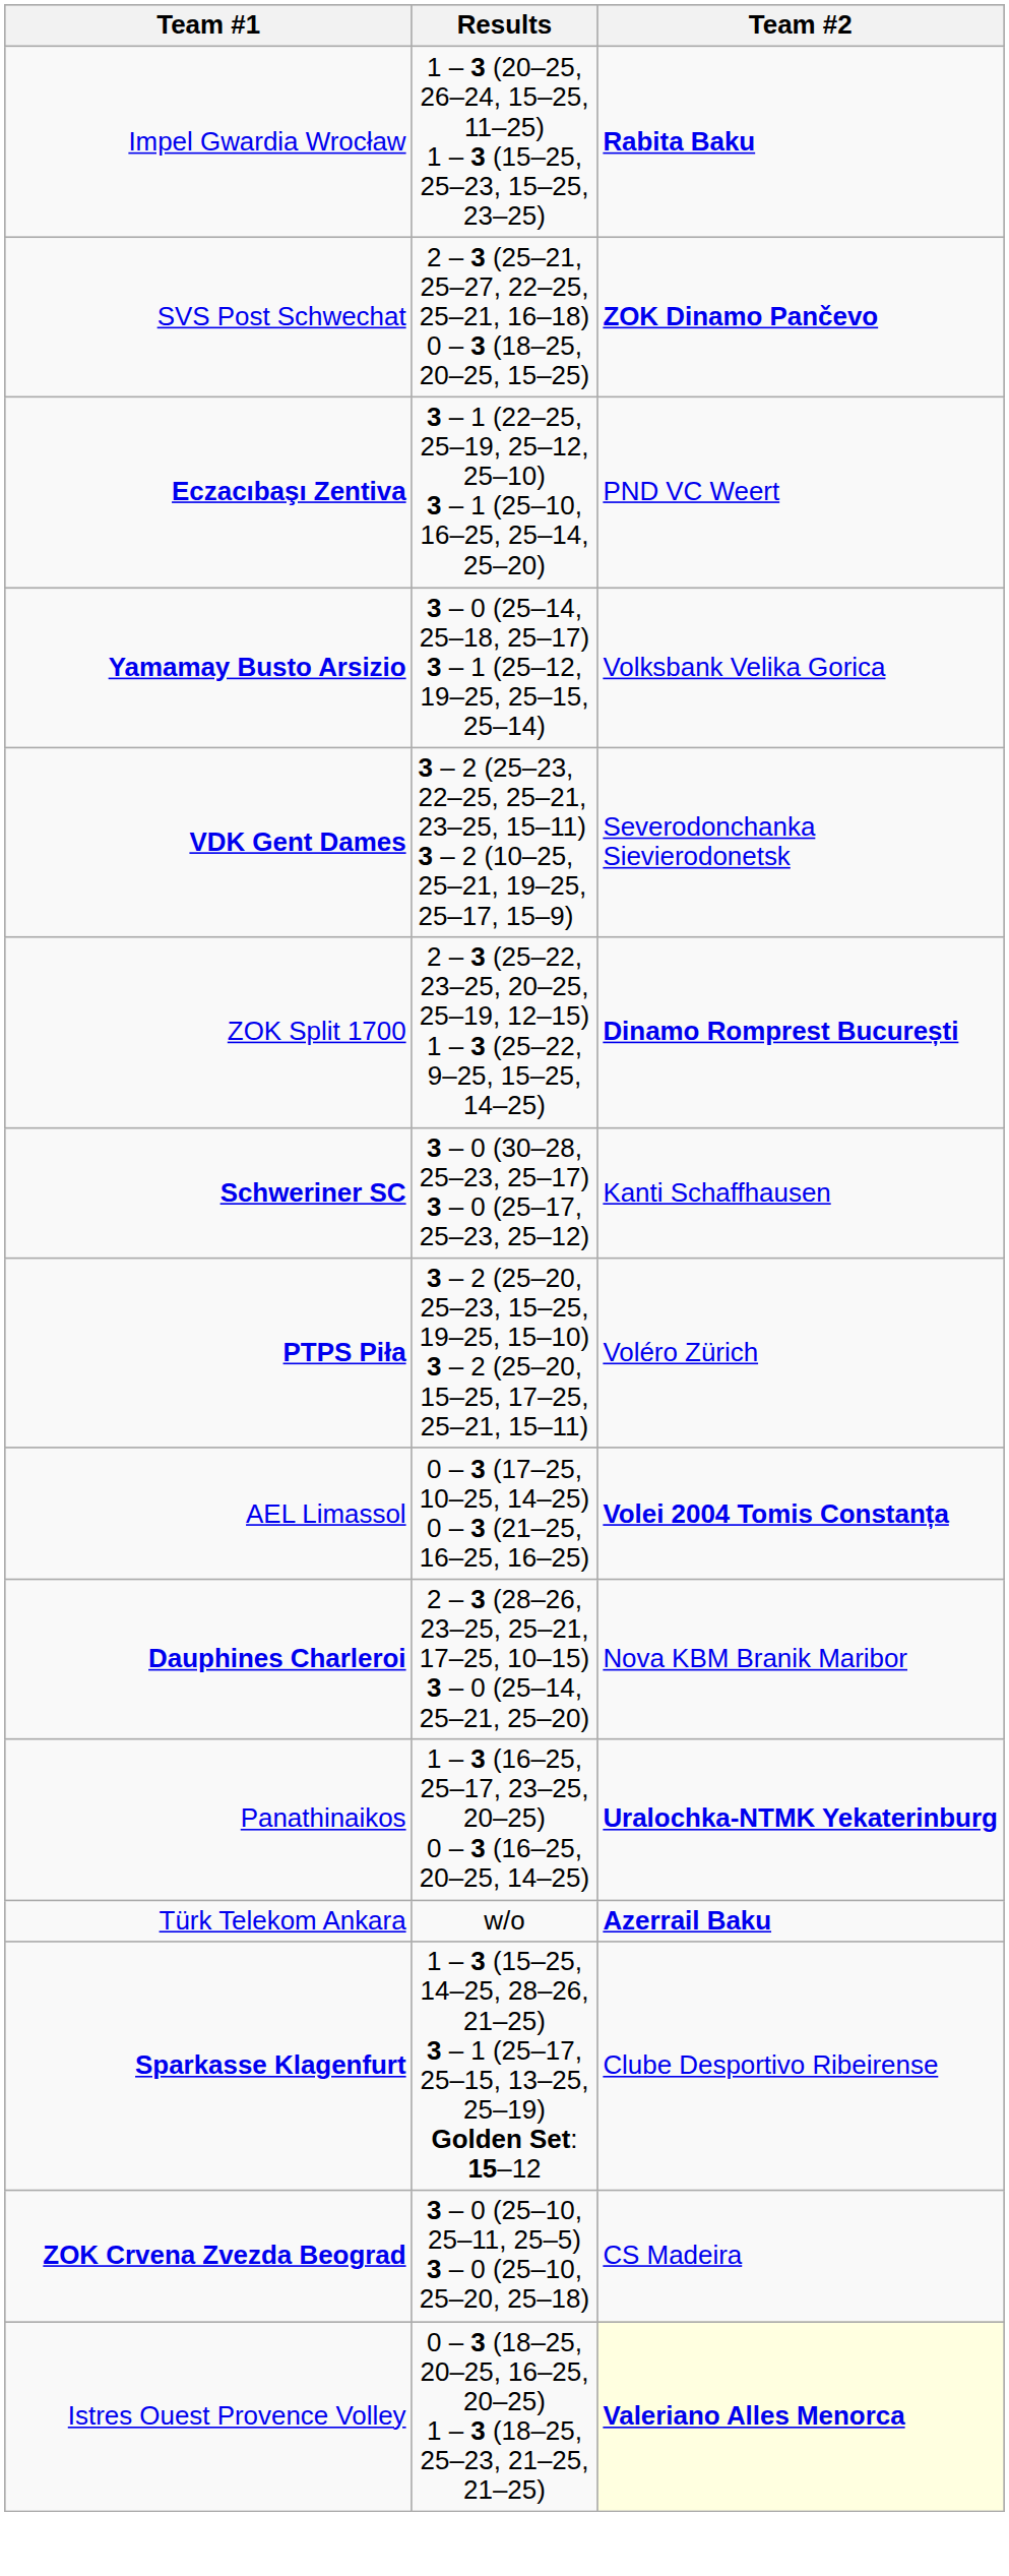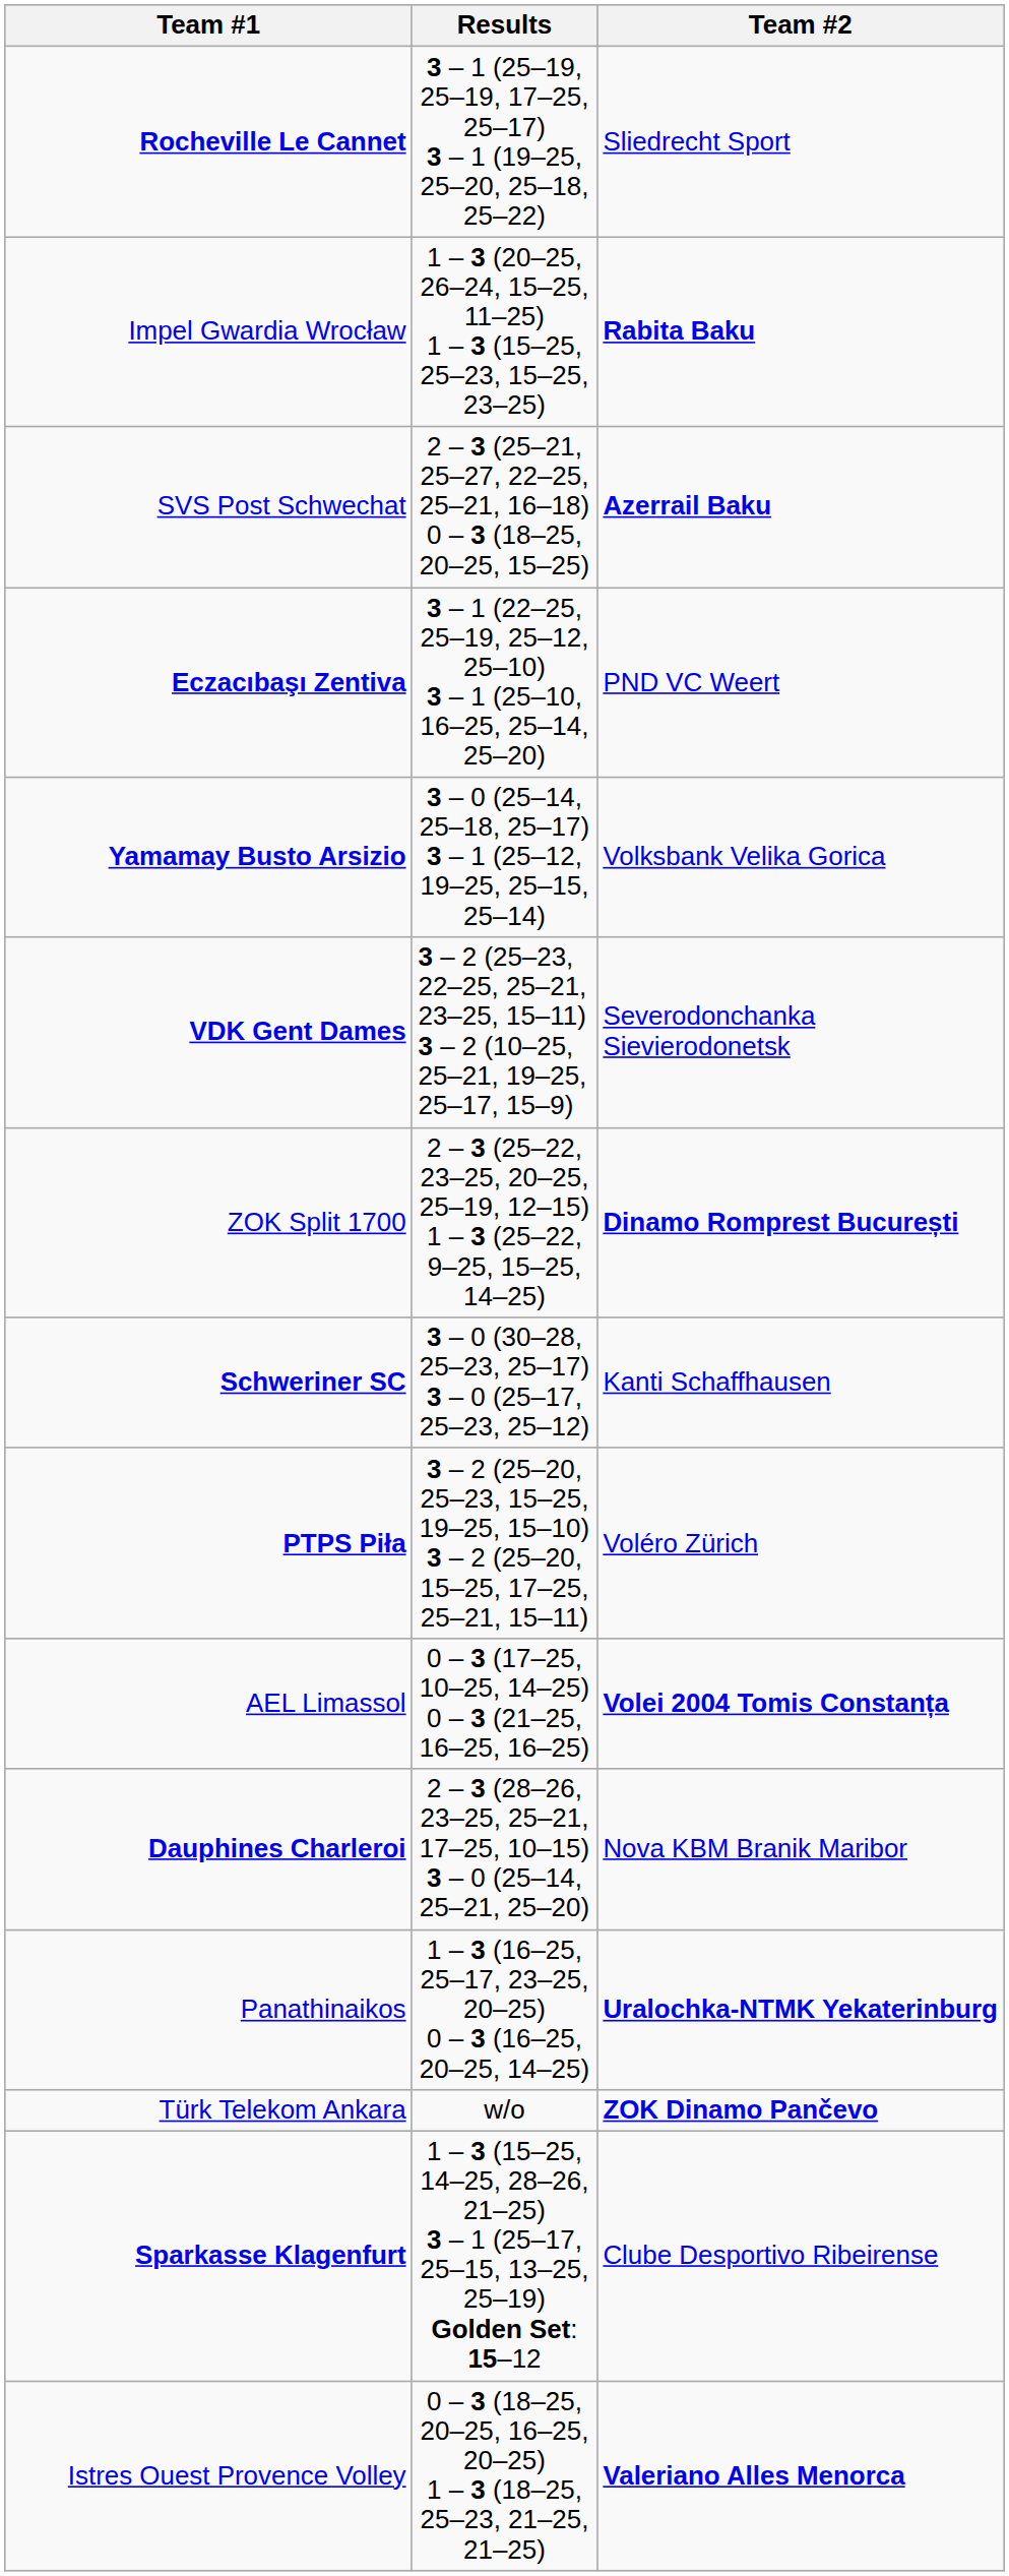 <table class="wikitable" style="border-collapse: collapse;">
 <tr>
 <th align="right" width="240">Team #1</th>
 <th>  Results  </th>
 <th align="left" width="240">Team #2</th>
+</tr>
+<tr>
+<td align="right"><strong><a href='#'>Rocheville Le Cannet</a></strong> </td>
+<td align="center"><strong>3</strong> – 1 (25–19, 25–19, 17–25, 25–17) <br> <strong>3</strong> – 1 (19–25, 25–20, 25–18, 25–22)</td>
+<td>  <a href='#'>Sliedrecht Sport</a></td>
 </tr>
 <tr>
 <td align="right"><a href='#'>Impel Gwardia Wrocław</a> </td>
 <td align="center">1 – <strong>3</strong> (20–25, 26–24, 15–25, 11–25) <br> 1 – <strong>3</strong> (15–25, 25–23, 15–25, 23–25)</td>
 <td> <strong><a href='#'>Rabita Baku</a></strong></td>
 </tr>
 <tr>
 <td align="right"><a href='#'>SVS Post Schwechat</a> </td>
 <td align="center">2 – <strong>3</strong> (25–21, 25–27, 22–25, 25–21, 16–18) <br> 0 – <strong>3</strong> (18–25, 20–25, 15–25)</td>
-<td> <strong><a href='#'>ZOK Dinamo Pančevo</a></strong></td>
+<td> <strong><a href='#'>Azerrail Baku</a></strong></td>
 </tr>
 <tr>
 <td align="right"><strong><a href='#'>Eczacıbaşı Zentiva</a></strong> </td>
 <td align="center"><strong>3</strong> – 1 (22–25, 25–19, 25–12, 25–10) <br> <strong>3</strong> – 1 (25–10, 16–25, 25–14, 25–20)</td>
 <td> <a href='#'>PND VC Weert</a></td>
 </tr>
 <tr>
 <td align="right"><strong><a href='#'>Yamamay Busto Arsizio</a></strong> </td>
 <td align="center"><strong>3</strong> – 0 (25–14, 25–18, 25–17) <br> <strong>3</strong> – 1 (25–12, 19–25, 25–15, 25–14)</td>
 <td> <a href='#'>Volksbank Velika Gorica</a></td>
 </tr>
 <tr>
 <td align="right"><strong><a href='#'>VDK Gent Dames</a></strong> </td>
 <td><strong>3</strong> – 2 (25–23, 22–25, 25–21, 23–25, 15–11) <br> <strong>3</strong> – 2 (10–25, 25–21, 19–25, 25–17, 15–9)</td>
 <td> <a href='#'>Severodonchanka Sievierodonetsk</a></td>
 </tr>
 <tr>
 <td align="right"><a href='#'>ZOK Split 1700</a> </td>
 <td align="center">2 – <strong>3</strong> (25–22, 23–25, 20–25, 25–19, 12–15) <br> 1 – <strong>3</strong> (25–22, 9–25, 15–25, 14–25)</td>
 <td> <strong><a href='#'>Dinamo Romprest București</a></strong></td>
 </tr>
 <tr>
 <td align="right"><strong><a href='#'>Schweriner SC</a></strong> </td>
 <td align="center"><strong>3</strong> – 0 (30–28, 25–23, 25–17) <br> <strong>3</strong> – 0 (25–17, 25–23, 25–12)</td>
 <td> <a href='#'>Kanti Schaffhausen</a></td>
 </tr>
 <tr>
 <td align="right"><strong><a href='#'>PTPS Piła</a></strong> </td>
 <td align="center"><strong>3</strong> – 2 (25–20, 25–23, 15–25, 19–25, 15–10) <br> <strong>3</strong> – 2 (25–20, 15–25, 17–25, 25–21, 15–11)</td>
 <td> <a href='#'>Voléro Zürich</a></td>
 </tr>
 <tr>
 <td align="right"><a href='#'>AEL Limassol</a> </td>
 <td align="center">0 – <strong>3</strong> (17–25, 10–25, 14–25) <br> 0 – <strong>3</strong> (21–25, 16–25, 16–25)</td>
 <td> <strong><a href='#'>Volei 2004 Tomis Constanța</a></strong></td>
 </tr>
 <tr>
 <td align="right"><strong><a href='#'>Dauphines Charleroi</a></strong> </td>
 <td align="center">2 – <strong>3</strong> (28–26, 23–25, 25–21, 17–25, 10–15) <br> <strong>3</strong> – 0 (25–14, 25–21, 25–20)</td>
 <td> <a href='#'>Nova KBM Branik Maribor</a></td>
 </tr>
 <tr>
 <td align="right"><a href='#'>Panathinaikos</a> </td>
 <td align="center">1 – <strong>3</strong> (16–25, 25–17, 23–25, 20–25) <br> 0 – <strong>3</strong> (16–25, 20–25, 14–25)</td>
 <td> <strong><a href='#'>Uralochka-NTMK Yekaterinburg</a></strong></td>
 </tr>
 <tr>
 <td align="right"><a href='#'>Türk Telekom Ankara</a> </td>
 <td align="center">w/o</td>
-<td> <strong><a href='#'>Azerrail Baku</a></strong></td>
+<td> <strong><a href='#'>ZOK Dinamo Pančevo</a></strong></td>
 </tr>
 <tr>
 <td align="right"><strong><a href='#'>Sparkasse Klagenfurt</a></strong> </td>
 <td align="center">1 – <strong>3</strong> (15–25, 14–25, 28–26, 21–25) <br> <strong>3</strong> – 1 (25–17, 25–15, 13–25, 25–19)<br><strong>Golden Set</strong>:  <strong>15</strong>–12</td>
 <td> <a href='#'>Clube Desportivo Ribeirense</a></td>
 </tr>
 <tr>
-<td align="right"><strong><a href='#'>ZOK Crvena Zvezda Beograd</a></strong> </td>
-<td align="center"><strong>3</strong> – 0 (25–10, 25–11, 25–5) <br> <strong>3</strong> – 0 (25–10, 25–20, 25–18)</td>
-<td> <a href='#'>CS Madeira</a></td>
-</tr>
-<tr>
 <td align="right"><a href='#'>Istres Ouest Provence Volley</a> </td>
 <td align="center">0 – <strong>3</strong> (18–25, 20–25, 16–25, 20–25) <br> 1 – <strong>3</strong> (18–25, 25–23, 21–25, 21–25)</td>
-<td style="background: lightyellow;"> <strong><a href='#'>Valeriano Alles Menorca</a></strong></td>
+<td> <strong><a href='#'>Valeriano Alles Menorca</a></strong></td>
 </tr>
 </table>
